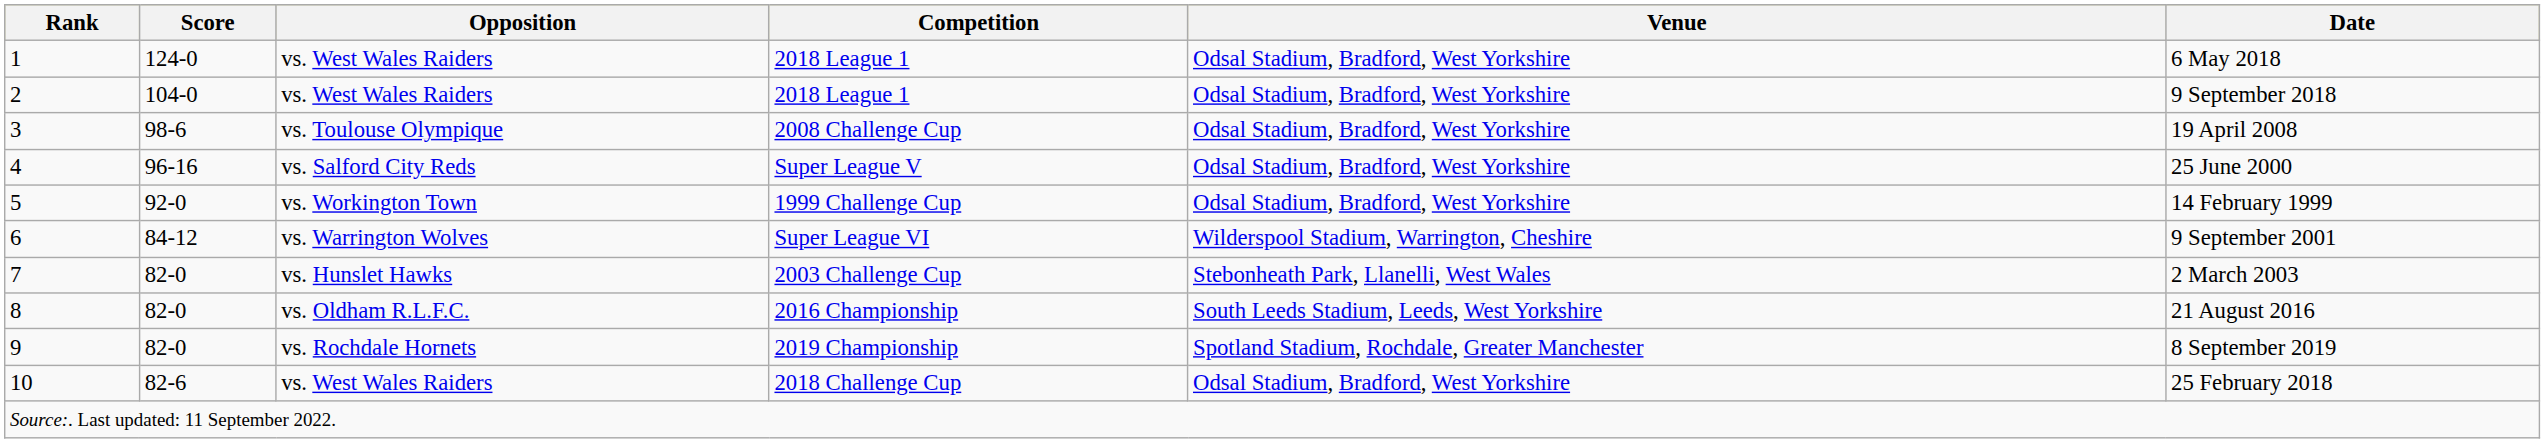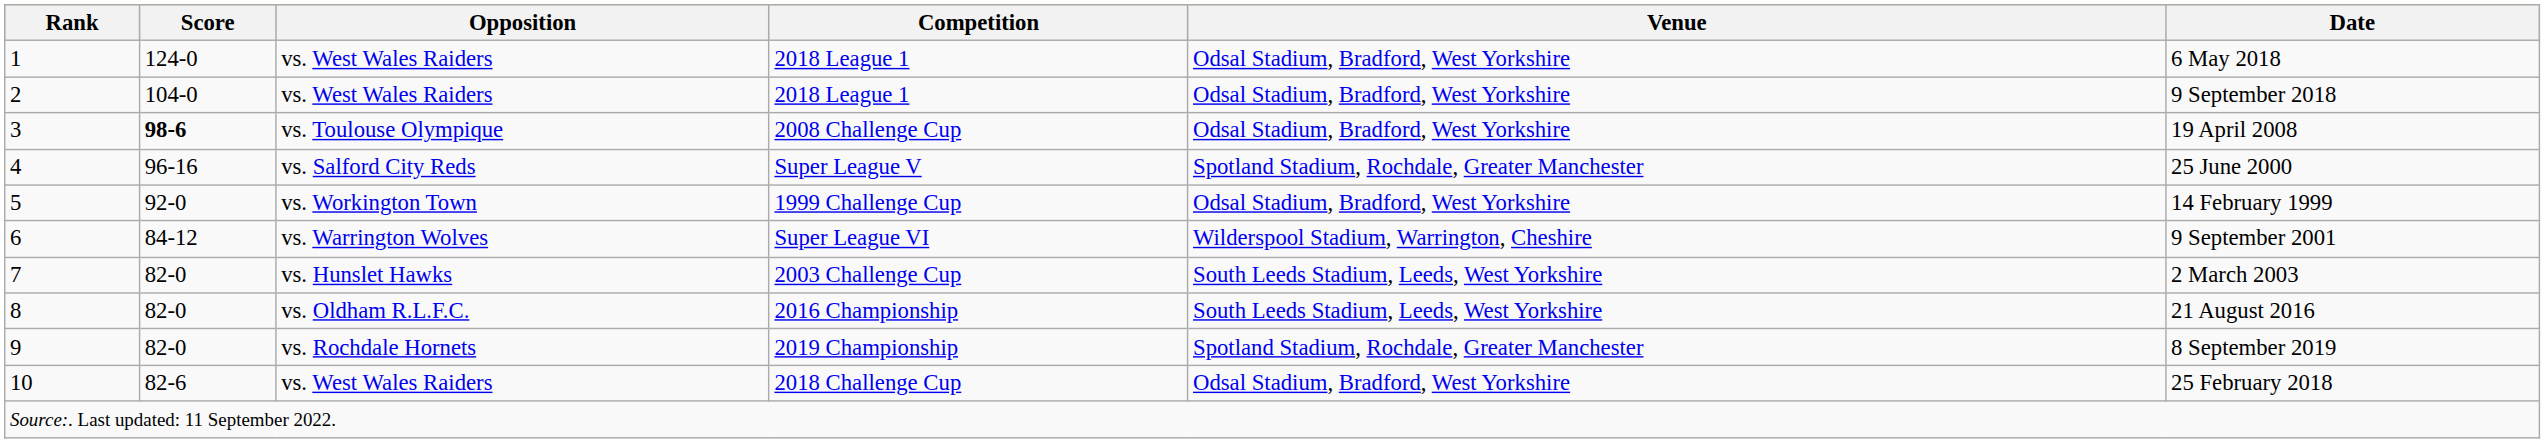 <table class="wikitable sortable" style="width:90%;">
 <tr style="background:#bdb76b;">
 <th>Rank</th>
 <th>Score</th>
 <th>Opposition</th>
 <th>Competition</th>
 <th>Venue</th>
 <th>Date</th>
 </tr>
 <tr>
 <td>1</td>
 <td>124-0</td>
 <td>vs. <a href='#'>West Wales Raiders</a></td>
 <td><a href='#'>2018 League 1</a></td>
 <td> <a href='#'>Odsal Stadium</a>, <a href='#'>Bradford</a>, <a href='#'>West Yorkshire</a></td>
 <td>6 May 2018</td>
 </tr>
 <tr>
 <td>2</td>
 <td>104-0</td>
 <td>vs. <a href='#'>West Wales Raiders</a></td>
 <td><a href='#'>2018 League 1</a></td>
 <td> <a href='#'>Odsal Stadium</a>, <a href='#'>Bradford</a>, <a href='#'>West Yorkshire</a></td>
 <td>9 September 2018</td>
 </tr>
 <tr>
 <td>3</td>
-<td>98-6</td>
+<td><strong>98-6</strong></td>
 <td>vs. <a href='#'>Toulouse Olympique</a></td>
 <td><a href='#'>2008 Challenge Cup</a></td>
 <td> <a href='#'>Odsal Stadium</a>, <a href='#'>Bradford</a>, <a href='#'>West Yorkshire</a></td>
 <td>19 April 2008</td>
 </tr>
 <tr>
 <td>4</td>
 <td>96-16</td>
 <td>vs. <a href='#'>Salford City Reds</a></td>
 <td><a href='#'>Super League V</a></td>
-<td> <a href='#'>Odsal Stadium</a>, <a href='#'>Bradford</a>, <a href='#'>West Yorkshire</a></td>
+<td> <a href='#'>Spotland Stadium</a>, <a href='#'>Rochdale</a>, <a href='#'>Greater Manchester</a></td>
 <td>25 June 2000</td>
 </tr>
 <tr>
 <td>5</td>
 <td>92-0</td>
 <td>vs. <a href='#'>Workington Town</a></td>
 <td><a href='#'>1999 Challenge Cup</a></td>
 <td> <a href='#'>Odsal Stadium</a>, <a href='#'>Bradford</a>, <a href='#'>West Yorkshire</a></td>
 <td>14 February 1999</td>
 </tr>
 <tr>
 <td>6</td>
 <td>84-12</td>
 <td>vs. <a href='#'>Warrington Wolves</a></td>
 <td><a href='#'>Super League VI</a></td>
 <td> <a href='#'>Wilderspool Stadium</a>, <a href='#'>Warrington</a>, <a href='#'>Cheshire</a></td>
 <td>9 September 2001</td>
 </tr>
 <tr>
 <td>7</td>
 <td>82-0</td>
 <td>vs. <a href='#'>Hunslet Hawks</a></td>
 <td><a href='#'>2003 Challenge Cup</a></td>
-<td> <a href='#'>Stebonheath Park</a>, <a href='#'>Llanelli</a>, <a href='#'>West Wales</a></td>
+<td> <a href='#'>South Leeds Stadium</a>, <a href='#'>Leeds</a>, <a href='#'>West Yorkshire</a></td>
 <td>2 March 2003</td>
 </tr>
 <tr>
 <td>8</td>
 <td>82-0</td>
 <td>vs. <a href='#'>Oldham R.L.F.C.</a></td>
 <td><a href='#'>2016 Championship</a></td>
 <td> <a href='#'>South Leeds Stadium</a>, <a href='#'>Leeds</a>, <a href='#'>West Yorkshire</a></td>
 <td>21 August 2016</td>
 </tr>
 <tr>
 <td>9</td>
 <td>82-0</td>
 <td>vs. <a href='#'>Rochdale Hornets</a></td>
 <td><a href='#'>2019 Championship</a></td>
 <td> <a href='#'>Spotland Stadium</a>, <a href='#'>Rochdale</a>, <a href='#'>Greater Manchester</a></td>
 <td>8 September 2019</td>
 </tr>
 <tr>
 <td>10</td>
 <td>82-6</td>
 <td>vs. <a href='#'>West Wales Raiders</a></td>
 <td><a href='#'>2018 Challenge Cup</a></td>
 <td> <a href='#'>Odsal Stadium</a>, <a href='#'>Bradford</a>, <a href='#'>West Yorkshire</a></td>
 <td>25 February 2018</td>
 </tr>
 <tr>
 <td colspan="7"><small><em>Source:</em>. Last updated: 11 September 2022.</small></td>
 </tr>
 </table>
